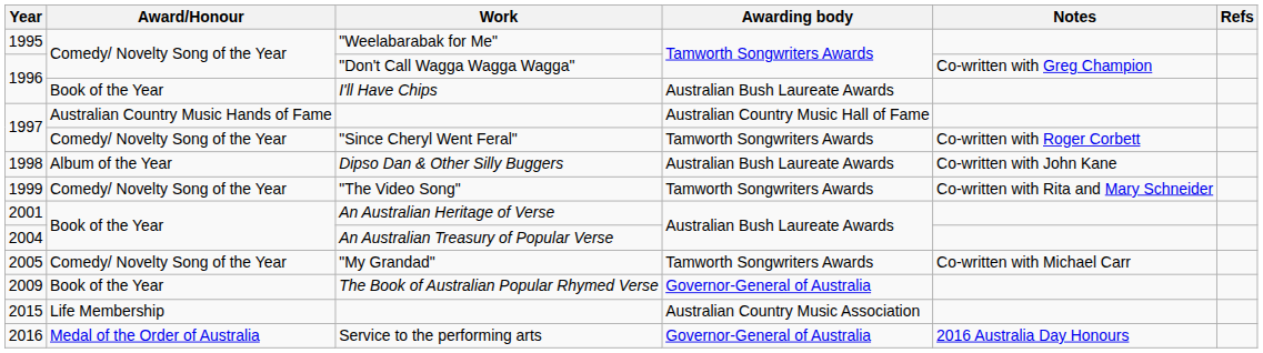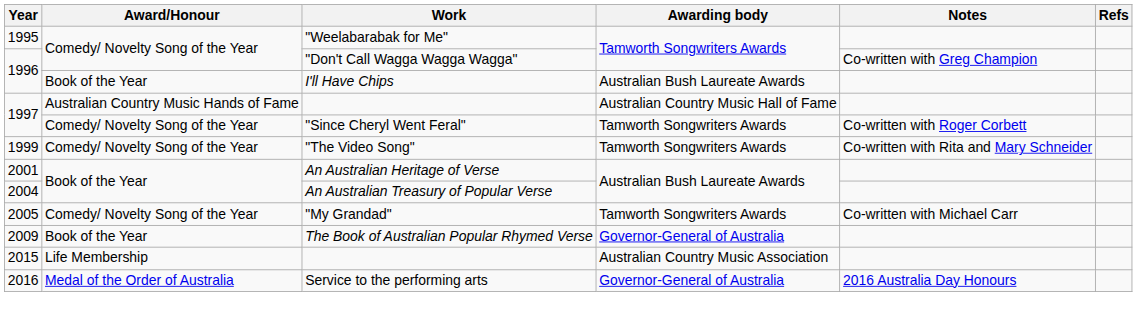 <table class="wikitable sortable">
 <tr>
 <th>Year</th>
 <th>Award/Honour</th>
 <th>Work</th>
 <th>Awarding body</th>
 <th class="unsortable">Notes</th>
 <th class="unsortable">Refs</th>
 </tr>
 <tr>
 <td>1995</td>
 <td rowspan="2">Comedy/ Novelty Song of the Year</td>
 <td>"Weelabarabak for Me"</td>
 <td rowspan="2"><a href='#'>Tamworth Songwriters Awards</a></td>
 <td></td>
 <td></td>
 </tr>
 <tr>
 <td rowspan="2">1996</td>
 <td>"Don't Call Wagga Wagga Wagga"</td>
 <td>Co-written with <a href='#'>Greg Champion</a></td>
 <td></td>
 </tr>
 <tr>
 <td>Book of the Year</td>
 <td><em>I'll Have Chips</em></td>
 <td>Australian Bush Laureate Awards</td>
 <td></td>
 <td></td>
 </tr>
 <tr>
 <td rowspan="2">1997</td>
 <td>Australian Country Music Hands of Fame</td>
 <td></td>
 <td>Australian Country Music Hall of Fame</td>
 <td></td>
 <td></td>
 </tr>
 <tr>
 <td>Comedy/ Novelty Song of the Year</td>
 <td>"Since Cheryl Went Feral"</td>
 <td>Tamworth Songwriters Awards</td>
 <td>Co-written with <a href='#'>Roger Corbett</a></td>
-<td></td>
-</tr>
-<tr>
-<td>1998</td>
-<td>Album of the Year</td>
-<td><em>Dipso Dan & Other Silly Buggers</em></td>
-<td>Australian Bush Laureate Awards</td>
-<td>Co-written with John Kane</td>
 <td></td>
 </tr>
 <tr>
 <td>1999</td>
 <td>Comedy/ Novelty Song of the Year</td>
 <td>"The Video Song"</td>
 <td>Tamworth Songwriters Awards</td>
 <td>Co-written with Rita and <a href='#'>Mary Schneider</a></td>
 <td></td>
 </tr>
 <tr>
 <td>2001</td>
 <td rowspan="2">Book of the Year</td>
 <td><em>An Australian Heritage of Verse</em></td>
 <td rowspan="2">Australian Bush Laureate Awards</td>
 <td></td>
 <td></td>
 </tr>
 <tr>
 <td>2004</td>
 <td><em>An Australian Treasury of Popular Verse</em></td>
 <td></td>
 <td></td>
 </tr>
 <tr>
 <td>2005</td>
 <td>Comedy/ Novelty Song of the Year</td>
 <td>"My Grandad"</td>
 <td>Tamworth Songwriters Awards</td>
 <td>Co-written with Michael Carr</td>
 <td></td>
 </tr>
 <tr>
 <td>2009</td>
 <td>Book of the Year</td>
 <td><em>The Book of Australian Popular Rhymed Verse</em></td>
 <td><a href='#'>Governor-General of Australia</a></td>
 <td></td>
 <td></td>
 </tr>
 <tr>
 <td>2015</td>
 <td>Life Membership</td>
 <td></td>
 <td>Australian Country Music Association</td>
 <td></td>
 <td></td>
 </tr>
 <tr>
 <td>2016</td>
 <td><a href='#'>Medal of the Order of Australia</a></td>
 <td>Service to the performing arts</td>
 <td><a href='#'>Governor-General of Australia</a></td>
 <td><a href='#'>2016 Australia Day Honours</a></td>
 <td></td>
 </tr>
 </table>
